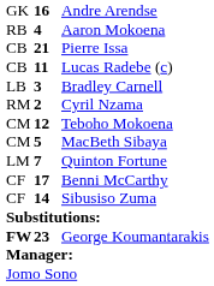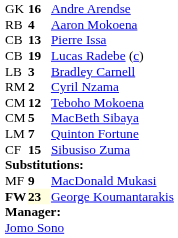 <table style="font-size: 90%" cellspacing="0" cellpadding="0" align=center>
 <tr>
 <th width="25"></th>
 <th width="25"></th>
 </tr>
 <tr>
 <td>GK</td>
 <td><strong>16</strong></td>
 <td><a href='#'>Andre Arendse</a></td>
 </tr>
 <tr>
 <td>RB</td>
 <td><strong>4</strong></td>
 <td><a href='#'>Aaron Mokoena</a></td>
 <td></td>
 </tr>
 <tr>
 <td>CB</td>
-<td><strong>21</strong></td>
+<td><strong>13</strong></td>
 <td><a href='#'>Pierre Issa</a></td>
 <td></td>
 <td></td>
 </tr>
 <tr>
 <td>CB</td>
-<td><strong>11</strong></td>
+<td><strong>19</strong></td>
 <td><a href='#'>Lucas Radebe</a> (<a href='#'>c</a>)</td>
 </tr>
 <tr>
 <td>LB</td>
 <td><strong>3</strong></td>
 <td><a href='#'>Bradley Carnell</a></td>
 </tr>
 <tr>
 <td>RM</td>
 <td><strong>2</strong></td>
 <td><a href='#'>Cyril Nzama</a></td>
 </tr>
 <tr>
 <td>CM</td>
 <td><strong>12</strong></td>
 <td><a href='#'>Teboho Mokoena</a></td>
 </tr>
 <tr>
 <td>CM</td>
 <td><strong>5</strong></td>
 <td><a href='#'>MacBeth Sibaya</a></td>
 </tr>
 <tr>
 <td>LM</td>
 <td><strong>7</strong></td>
 <td><a href='#'>Quinton Fortune</a></td>
 </tr>
 <tr>
 <td>CF</td>
-<td><strong>17</strong></td>
-<td><a href='#'>Benni McCarthy</a></td>
-<td></td>
-<td></td>
-</tr>
-<tr>
-<td>CF</td>
-<td><strong>14</strong></td>
+<td><strong>15</strong></td>
 <td><a href='#'>Sibusiso Zuma</a></td>
 <td></td>
 </tr>
 <tr>
 <td colspan=3><strong>Substitutions:</strong></td>
 </tr>
 <tr>
+<td>MF</td>
+<td><strong>9</strong></td>
+<td><a href='#'>MacDonald Mukasi</a></td>
+<td></td>
+<td></td>
+</tr>
+<tr>
 <td><strong>FW</strong></td>
-<td><strong>23</strong></td>
+<td style="background: lightyellow;"><strong>23</strong></td>
 <td><a href='#'>George Koumantarakis</a></td>
 <td></td>
 <td></td>
 </tr>
 <tr>
 <td colspan=3><strong>Manager:</strong></td>
 </tr>
 <tr>
 <td colspan="4"><a href='#'>Jomo Sono</a></td>
 </tr>
 </table>
